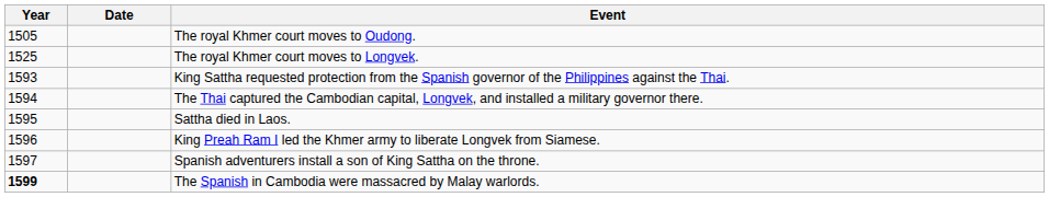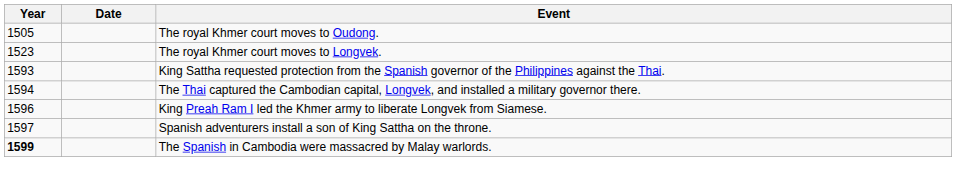 <table class="wikitable" width="100%">
 <tr>
 <th style="width:6%">Year</th>
 <th style="width:10%">Date</th>
 <th>Event</th>
 </tr>
 <tr>
 <td>1505</td>
 <td></td>
 <td>The royal Khmer court moves to <a href='#'>Oudong</a>.</td>
 </tr>
 <tr>
-<td>1525</td>
+<td>1523</td>
 <td></td>
 <td>The royal Khmer court moves to <a href='#'>Longvek</a>.</td>
 </tr>
 <tr>
 <td>1593</td>
 <td></td>
 <td>King Sattha requested protection from the <a href='#'>Spanish</a> governor of the <a href='#'>Philippines</a> against the <a href='#'>Thai</a>.</td>
 </tr>
 <tr>
 <td>1594</td>
 <td></td>
 <td>The <a href='#'>Thai</a> captured the Cambodian capital, <a href='#'>Longvek</a>, and installed a military governor there.</td>
-</tr>
-<tr>
-<td>1595</td>
-<td></td>
-<td>Sattha died in Laos.</td>
 </tr>
 <tr>
 <td>1596</td>
 <td></td>
 <td>King <a href='#'>Preah Ram I</a> led the Khmer army to liberate Longvek from Siamese.</td>
 </tr>
 <tr>
 <td>1597</td>
 <td></td>
 <td>Spanish adventurers install a son of King Sattha on the throne.</td>
 </tr>
 <tr>
 <td><strong>1599</strong></td>
 <td></td>
 <td>The <a href='#'>Spanish</a> in Cambodia were massacred by Malay warlords.</td>
 </tr>
 </table>
